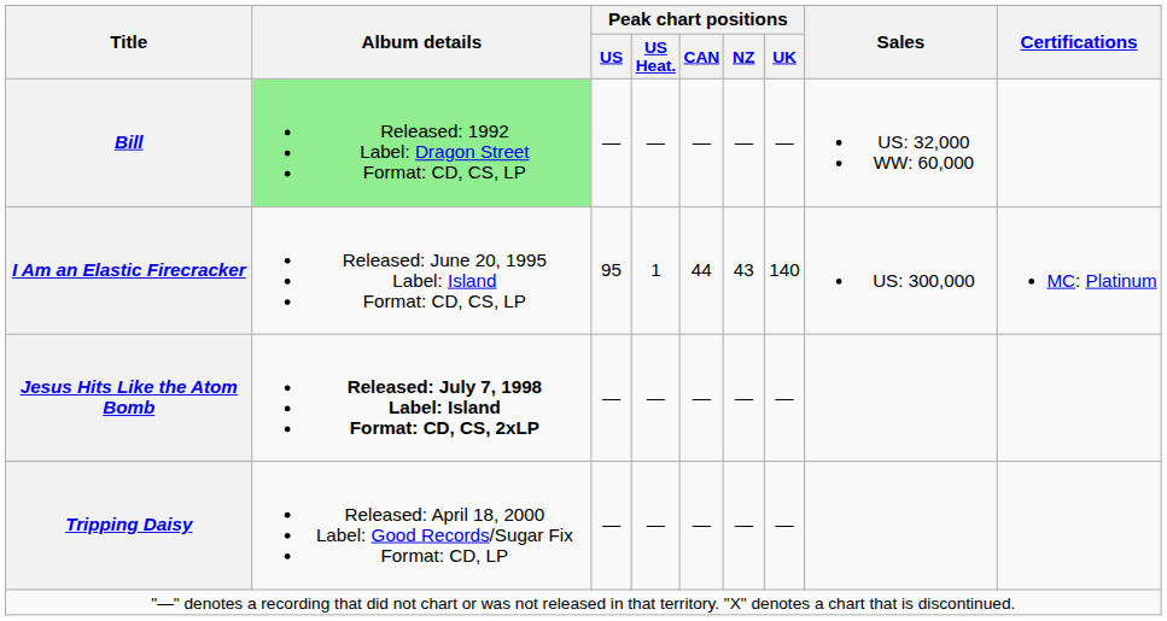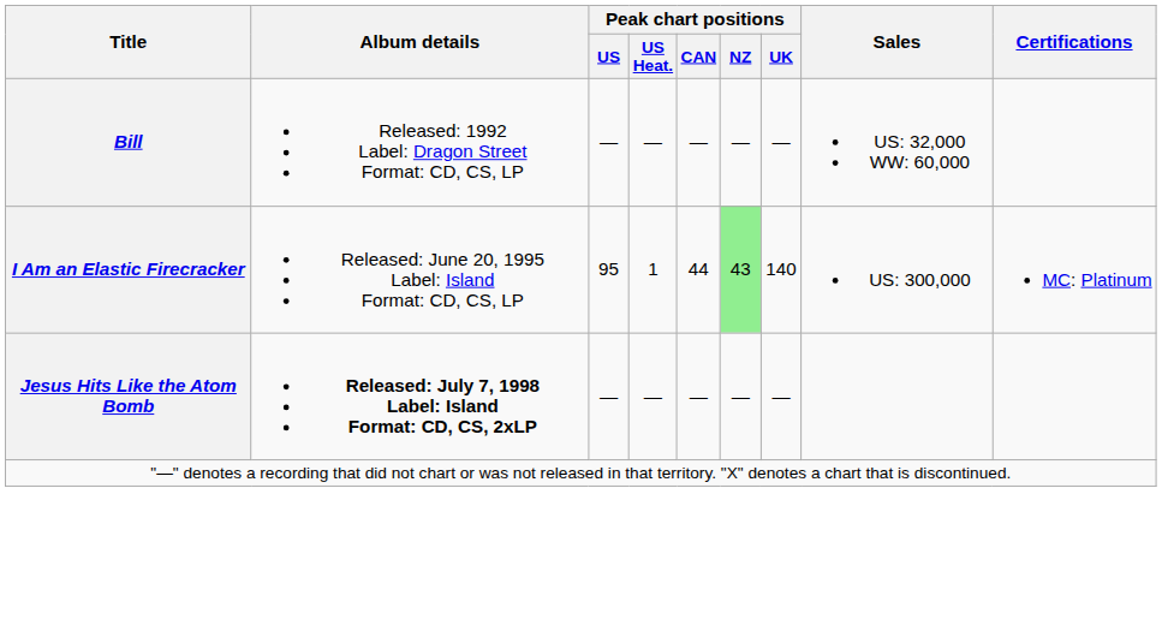 <table class="wikitable plainrowheaders" style="text-align:center;" border="1">
 <tr>
 <th rowspan="2" scope="col" style="width:13em;">Title</th>
 <th rowspan="2" scope="col" style="width:18em;">Album details</th>
 <th colspan="5" scope="col">Peak chart positions</th>
 <th rowspan="2" scope="col" style="width:10em;">Sales</th>
 <th rowspan="2"><a href='#'>Certifications</a></th>
 </tr>
 <tr>
 <th scope="col" style="width:2em;font-size:90%;"><a href='#'>US</a><br></th>
 <th scope="col" style="width:2em;font-size:90%;"><a href='#'>US<br>Heat.</a><br></th>
 <th scope="col" style="width:2em;font-size:90%;"><a href='#'>CAN</a><br></th>
 <th scope="col" style="width:2em;font-size:90%;"><a href='#'>NZ</a><br></th>
 <th scope="col" style="width:2em;font-size:90%;"><a href='#'>UK</a><br></th>
 </tr>
 <tr>
 <th scope="row"><em><a href='#'>Bill</a></em></th>
-<td style="background: lightgreen;"><br><ul><li>Released: 1992</li><li>Label: <a href='#'>Dragon Street</a></li><li>Format: CD, CS, LP</li></ul></td>
+<td><br><ul><li>Released: 1992</li><li>Label: <a href='#'>Dragon Street</a></li><li>Format: CD, CS, LP</li></ul></td>
 <td>—</td>
 <td>—</td>
 <td>—</td>
 <td>—</td>
 <td>—</td>
 <td><br><ul><li>US: 32,000</li><li>WW: 60,000</li></ul></td>
 <td></td>
 </tr>
 <tr>
 <th scope="row"><em><a href='#'>I Am an Elastic Firecracker</a></em></th>
 <td><br><ul><li>Released: June 20, 1995</li><li>Label: <a href='#'>Island</a></li><li>Format: CD, CS, LP</li></ul></td>
 <td>95</td>
 <td>1</td>
 <td>44</td>
-<td>43</td>
+<td style="background: lightgreen;">43</td>
 <td>140</td>
 <td><br><ul><li>US: 300,000</li></ul></td>
 <td><br><ul><li><a href='#'>MC</a>: <a href='#'>Platinum</a></li></ul></td>
 </tr>
 <tr>
 <th scope="row"><em><a href='#'>Jesus Hits Like the Atom Bomb</a></em></th>
 <td><strong><br><ul><li>Released: July 7, 1998</li><li>Label: Island</li><li>Format: CD, CS, 2xLP</li></ul></strong></td>
 <td>—</td>
 <td>—</td>
 <td>—</td>
 <td>—</td>
 <td>—</td>
 <td></td>
 <td></td>
 </tr>
 <tr>
-<th scope="row"><em><a href='#'>Tripping Daisy</a></em></th>
-<td><br><ul><li>Released: April 18, 2000</li><li>Label: <a href='#'>Good Records</a>/Sugar Fix</li><li>Format: CD, LP</li></ul></td>
-<td>—</td>
-<td>—</td>
-<td>—</td>
-<td>—</td>
-<td>—</td>
-<td></td>
-<td></td>
-</tr>
-<tr>
 <td colspan="9" style="font-size:90%">"—" denotes a recording that did not chart or was not released in that territory. "X" denotes a chart that is discontinued.</td>
 </tr>
 </table>
